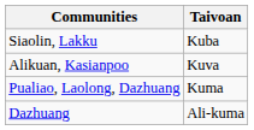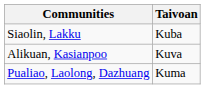 <table class="wikitable">
 <tr>
 <th>Communities</th>
 <th>Taivoan</th>
 </tr>
 <tr>
 <td>Siaolin, <a href='#'>Lakku</a></td>
 <td>Kuba</td>
 </tr>
 <tr>
 <td>Alikuan, <a href='#'>Kasianpoo</a></td>
 <td>Kuva</td>
 </tr>
 <tr>
 <td><a href='#'>Pualiao</a>, <a href='#'>Laolong</a>, <a href='#'>Dazhuang</a></td>
 <td>Kuma</td>
 </tr>
-<tr>
-<td><a href='#'>Dazhuang</a></td>
-<td>Ali-kuma</td>
-</tr>
 </table>
